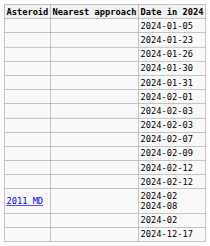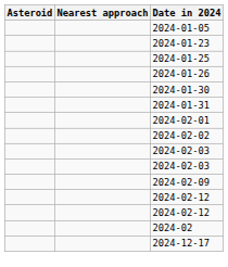 <table class=wikitable>
 <tr>
 <th>Asteroid</th>
 <th>Nearest approach</th>
 <th>Date in 2024</th>
 </tr>
 <tr>
 <td><a href='#'></a></td>
 <td></td>
 <td>2024-01-05</td>
 </tr>
 <tr>
 <td><a href='#'></a></td>
 <td></td>
 <td>2024-01-23</td>
+</tr>
+<tr>
+<td><a href='#'></a></td>
+<td></td>
+<td>2024-01-25</td>
 </tr>
 <tr>
 <td><a href='#'></a></td>
 <td></td>
 <td>2024-01-26</td>
 </tr>
 <tr>
 <td><a href='#'></a></td>
 <td></td>
 <td>2024-01-30</td>
 </tr>
 <tr>
 <td><a href='#'></a></td>
 <td></td>
 <td>2024-01-31</td>
 </tr>
 <tr>
 <td><a href='#'></a></td>
 <td></td>
 <td>2024-02-01</td>
 </tr>
 <tr>
 <td><a href='#'></a></td>
 <td></td>
-<td>2024-02-03</td>
+<td>2024-02-02</td>
 </tr>
 <tr>
 <td><a href='#'></a></td>
 <td></td>
 <td>2024-02-03</td>
 </tr>
 <tr>
 <td><a href='#'></a></td>
 <td></td>
-<td>2024-02-07</td>
+<td>2024-02-03</td>
 </tr>
 <tr>
 <td><a href='#'></a></td>
 <td></td>
 <td>2024-02-09</td>
 </tr>
 <tr>
 <td><a href='#'></a></td>
 <td></td>
 <td>2024-02-12</td>
 </tr>
 <tr>
 <td><a href='#'></a></td>
 <td></td>
 <td>2024-02-12</td>
 </tr>
 <tr>
-<td><a href='#'>2011 MD</a></td>
-<td><br></td>
-<td>2024-02<br>2024-08</td>
-</tr>
-<tr>
 <td><a href='#'></a></td>
 <td></td>
 <td>2024-02</td>
 </tr>
 <tr>
 <td><a href='#'></a></td>
 <td></td>
 <td>2024-12-17</td>
 </tr>
 </table>
